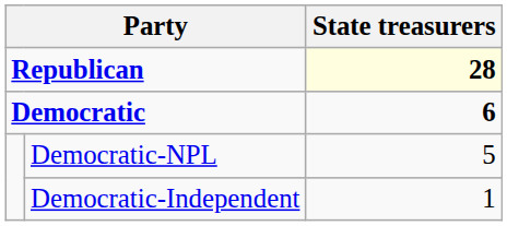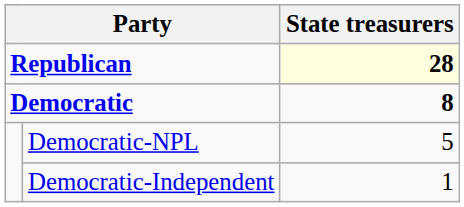 <table class=wikitable style="float:right;margin:0 0 0.5em 1em;">
 <tr>
 <th colspan=2>Party</th>
 <th>State treasurers</th>
 </tr>
 <tr>
 <td colspan=2><strong><a href='#'>Republican</a></strong></td>
 <td align=right style="background: lightyellow;"><strong>28</strong></td>
 </tr>
 <tr>
 <td colspan=2><strong><a href='#'>Democratic</a></strong></td>
-<td align=right><strong>6</strong></td>
+<td align=right><strong>8</strong></td>
 </tr>
 <tr>
 <td rowspan=3> </td>
 <td><a href='#'>Democratic-NPL</a></td>
 <td align=right>5</td>
 </tr>
 <tr>
 <td><a href='#'>Democratic-Independent</a></td>
 <td align=right>1</td>
 </tr>
 </table>
